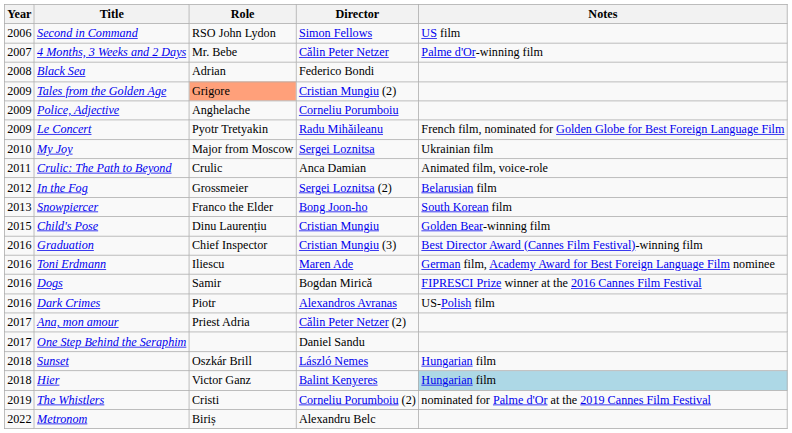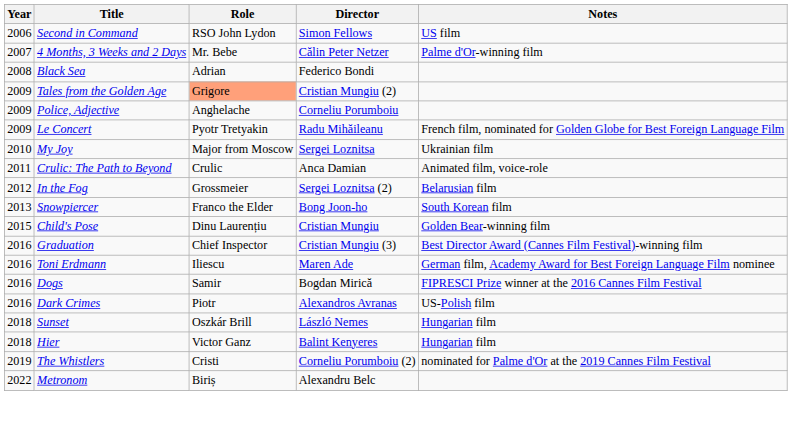 <table class="wikitable sortable">
 <tr>
 <th>Year</th>
 <th>Title</th>
 <th>Role</th>
 <th>Director</th>
 <th class="unsortable">Notes</th>
 </tr>
 <tr>
 <td>2006</td>
 <td><em><a href='#'>Second in Command</a></em></td>
 <td>RSO John Lydon</td>
 <td><a href='#'>Simon Fellows</a></td>
 <td><a href='#'>US</a> film</td>
 </tr>
 <tr>
 <td>2007</td>
 <td><em><a href='#'>4 Months, 3 Weeks and 2 Days</a></em></td>
 <td>Mr. Bebe</td>
 <td><a href='#'>Călin Peter Netzer</a></td>
 <td><a href='#'>Palme d'Or</a>-winning film</td>
 </tr>
 <tr>
 <td>2008</td>
 <td><em><a href='#'>Black Sea</a></em></td>
 <td>Adrian</td>
 <td>Federico Bondi</td>
 <td></td>
 </tr>
 <tr>
 <td>2009</td>
 <td><em><a href='#'>Tales from the Golden Age</a></em></td>
 <td style="background: lightsalmon;">Grigore</td>
 <td><a href='#'>Cristian Mungiu</a> (2)</td>
 <td></td>
 </tr>
 <tr>
 <td>2009</td>
 <td><em><a href='#'>Police, Adjective</a></em></td>
 <td>Anghelache</td>
 <td><a href='#'>Corneliu Porumboiu</a></td>
 <td></td>
 </tr>
 <tr>
 <td>2009</td>
 <td><em><a href='#'>Le Concert</a></em></td>
 <td>Pyotr Tretyakin</td>
 <td><a href='#'>Radu Mihăileanu</a></td>
 <td>French film, nominated for <a href='#'>Golden Globe for Best Foreign Language Film</a></td>
 </tr>
 <tr>
 <td>2010</td>
 <td><em><a href='#'>My Joy</a></em></td>
 <td>Major from Moscow</td>
 <td><a href='#'>Sergei Loznitsa</a></td>
 <td>Ukrainian film</td>
 </tr>
 <tr>
 <td>2011</td>
 <td><em><a href='#'>Crulic: The Path to Beyond</a></em></td>
 <td>Crulic</td>
 <td>Anca Damian</td>
 <td>Animated film, voice-role</td>
 </tr>
 <tr>
 <td>2012</td>
 <td><em><a href='#'>In the Fog</a></em></td>
 <td>Grossmeier</td>
 <td><a href='#'>Sergei Loznitsa</a> (2)</td>
 <td><a href='#'>Belarusian</a> film</td>
 </tr>
 <tr>
 <td>2013</td>
 <td><em><a href='#'>Snowpiercer</a></em></td>
 <td>Franco the Elder</td>
 <td><a href='#'>Bong Joon-ho</a></td>
 <td><a href='#'>South Korean</a> film</td>
 </tr>
 <tr>
 <td>2015</td>
 <td><em><a href='#'>Child's Pose</a></em></td>
 <td>Dinu Laurențiu</td>
 <td><a href='#'>Cristian Mungiu</a></td>
 <td><a href='#'>Golden Bear</a>-winning film</td>
 </tr>
 <tr>
 <td>2016</td>
 <td><em><a href='#'>Graduation</a></em></td>
 <td>Chief Inspector</td>
 <td><a href='#'>Cristian Mungiu</a> (3)</td>
 <td><a href='#'>Best Director Award (Cannes Film Festival)</a>-winning film</td>
 </tr>
 <tr>
 <td>2016</td>
 <td><em><a href='#'>Toni Erdmann</a></em></td>
 <td>Iliescu</td>
 <td><a href='#'>Maren Ade</a></td>
 <td><a href='#'>German</a> film, <a href='#'>Academy Award for Best Foreign Language Film</a> nominee</td>
 </tr>
 <tr>
 <td>2016</td>
 <td><em><a href='#'>Dogs</a></em></td>
 <td>Samir</td>
 <td>Bogdan Mirică</td>
 <td><a href='#'>FIPRESCI Prize</a> winner at the <a href='#'>2016 Cannes Film Festival</a></td>
 </tr>
 <tr>
 <td>2016</td>
 <td><em><a href='#'>Dark Crimes</a></em></td>
 <td>Piotr</td>
 <td><a href='#'>Alexandros Avranas</a></td>
 <td>US-<a href='#'>Polish</a> film</td>
 </tr>
 <tr>
-<td>2017</td>
-<td><em><a href='#'>Ana, mon amour</a></em></td>
-<td>Priest Adria</td>
-<td><a href='#'>Călin Peter Netzer</a> (2)</td>
-<td></td>
-</tr>
-<tr>
-<td>2017</td>
-<td><em><a href='#'>One Step Behind the Seraphim</a></em></td>
-<td></td>
-<td>Daniel Sandu</td>
-<td></td>
-</tr>
-<tr>
 <td>2018</td>
 <td><em><a href='#'>Sunset</a></em></td>
 <td>Oszkár Brill</td>
 <td><a href='#'>László Nemes</a></td>
 <td><a href='#'>Hungarian</a> film</td>
 </tr>
 <tr>
 <td>2018</td>
 <td><em><a href='#'>Hier</a></em></td>
 <td>Victor Ganz</td>
 <td><a href='#'>Balint Kenyeres</a></td>
-<td style="background: lightblue;"><a href='#'>Hungarian</a> film</td>
+<td><a href='#'>Hungarian</a> film</td>
 </tr>
 <tr>
 <td>2019</td>
 <td><em><a href='#'>The Whistlers</a></em></td>
 <td>Cristi</td>
 <td><a href='#'>Corneliu Porumboiu</a> (2)</td>
 <td>nominated for <a href='#'>Palme d'Or</a> at the <a href='#'>2019 Cannes Film Festival</a></td>
 </tr>
 <tr>
 <td>2022</td>
 <td><em><a href='#'>Metronom</a></em></td>
 <td>Biriș</td>
 <td>Alexandru Belc</td>
 <td></td>
 </tr>
 </table>
